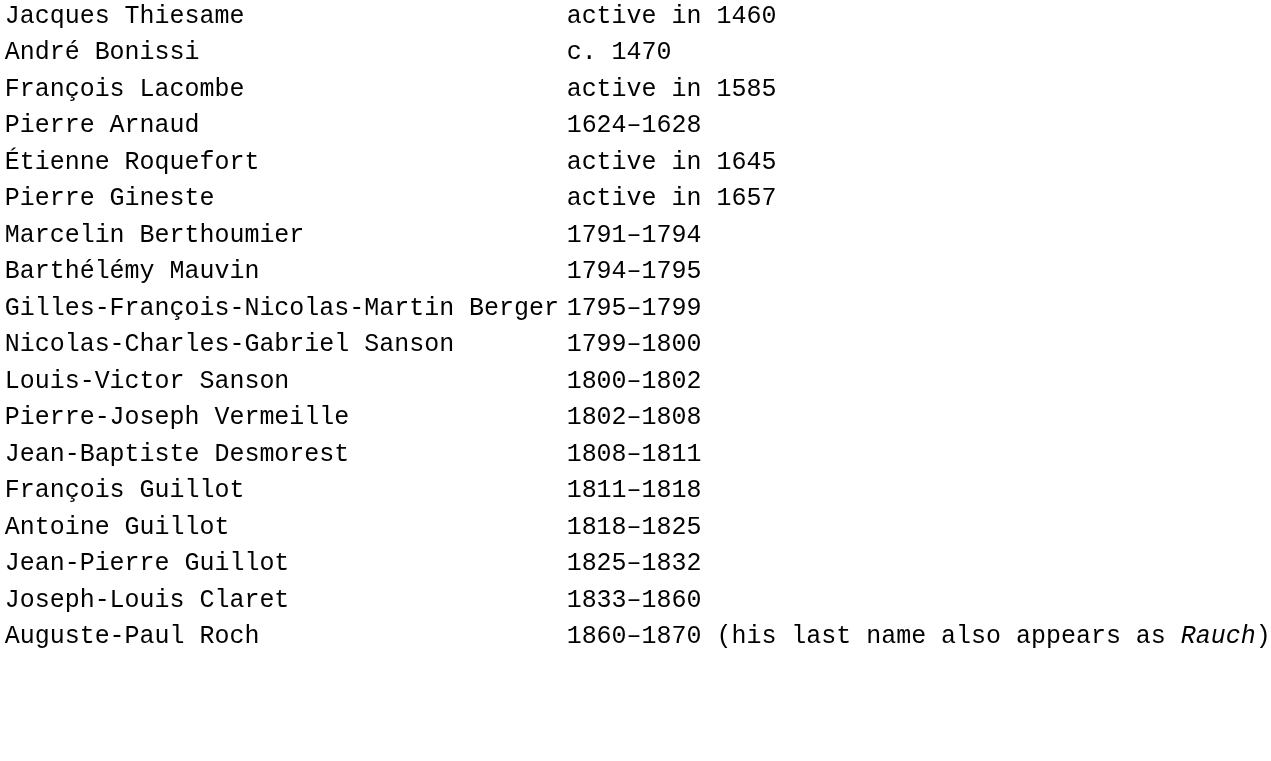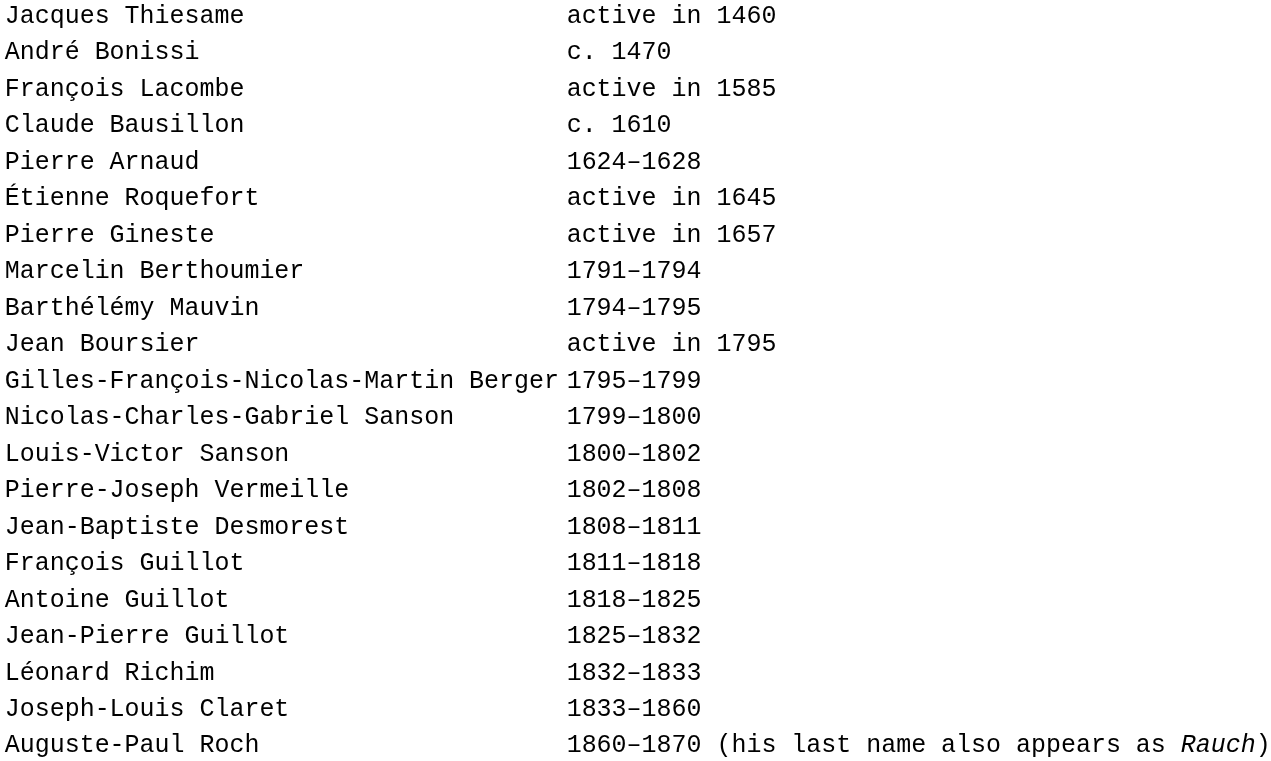 <table>
 <tr>
 <td>Jacques Thiesame</td>
 <td>active in 1460</td>
 </tr>
 <tr>
 <td>André Bonissi</td>
 <td>c. 1470</td>
 </tr>
 <tr>
 <td>François Lacombe</td>
 <td>active in 1585</td>
+</tr>
+<tr>
+<td>Claude Bausillon</td>
+<td>c. 1610</td>
 </tr>
 <tr>
 <td>Pierre Arnaud</td>
 <td>1624–1628</td>
 </tr>
 <tr>
 <td>Étienne Roquefort</td>
 <td>active in 1645</td>
 </tr>
 <tr>
 <td>Pierre Gineste</td>
 <td>active in 1657</td>
 </tr>
 <tr>
 <td>Marcelin Berthoumier</td>
 <td>1791–1794</td>
 </tr>
 <tr>
 <td>Barthélémy Mauvin</td>
 <td>1794–1795</td>
+</tr>
+<tr>
+<td>Jean Boursier</td>
+<td>active in 1795</td>
 </tr>
 <tr>
 <td>Gilles-François-Nicolas-Martin Berger</td>
 <td>1795–1799</td>
 </tr>
 <tr>
 <td>Nicolas-Charles-Gabriel Sanson</td>
 <td>1799–1800</td>
 </tr>
 <tr>
 <td>Louis-Victor Sanson</td>
 <td>1800–1802</td>
 </tr>
 <tr>
 <td>Pierre-Joseph Vermeille</td>
 <td>1802–1808</td>
 </tr>
 <tr>
 <td>Jean-Baptiste Desmorest</td>
 <td>1808–1811</td>
 </tr>
 <tr>
 <td>François Guillot</td>
 <td>1811–1818</td>
 </tr>
 <tr>
 <td>Antoine Guillot</td>
 <td>1818–1825</td>
 </tr>
 <tr>
 <td>Jean-Pierre Guillot</td>
 <td>1825–1832</td>
 </tr>
 <tr>
+<td>Léonard Richim</td>
+<td>1832–1833</td>
+</tr>
+<tr>
 <td>Joseph-Louis Claret</td>
 <td>1833–1860</td>
 </tr>
 <tr>
 <td>Auguste-Paul Roch</td>
 <td>1860–1870 (his last name also appears as <em>Rauch</em>)</td>
 </tr>
 </table>
